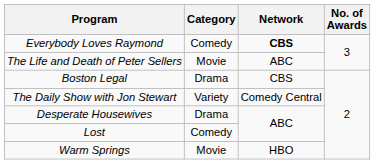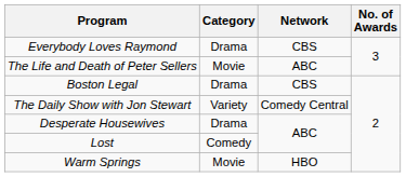 <table class="wikitable">
 <tr>
 <th>Program</th>
 <th>Category</th>
 <th>Network</th>
 <th>No. of<br>Awards</th>
 </tr>
 <tr style="text-align:center">
 <td><em>Everybody Loves Raymond</em></td>
-<td>Comedy</td>
-<td><strong>CBS</strong></td>
+<td>Drama</td>
+<td>CBS</td>
 <td rowspan="2">3</td>
 </tr>
 <tr style="text-align:center">
 <td><em>The Life and Death of Peter Sellers</em></td>
 <td>Movie</td>
 <td>ABC</td>
 </tr>
 <tr style="text-align:center">
 <td><em>Boston Legal</em></td>
 <td>Drama</td>
 <td>CBS</td>
 <td rowspan="5">2</td>
 </tr>
 <tr style="text-align:center">
 <td><em>The Daily Show with Jon Stewart</em></td>
 <td>Variety</td>
 <td>Comedy Central</td>
 </tr>
 <tr style="text-align:center">
 <td><em>Desperate Housewives</em></td>
 <td>Drama</td>
 <td rowspan="2">ABC</td>
 </tr>
 <tr style="text-align:center">
 <td><em>Lost</em></td>
 <td>Comedy</td>
 </tr>
 <tr style="text-align:center">
 <td><em>Warm Springs</em></td>
 <td>Movie</td>
 <td>HBO</td>
 </tr>
 </table>
